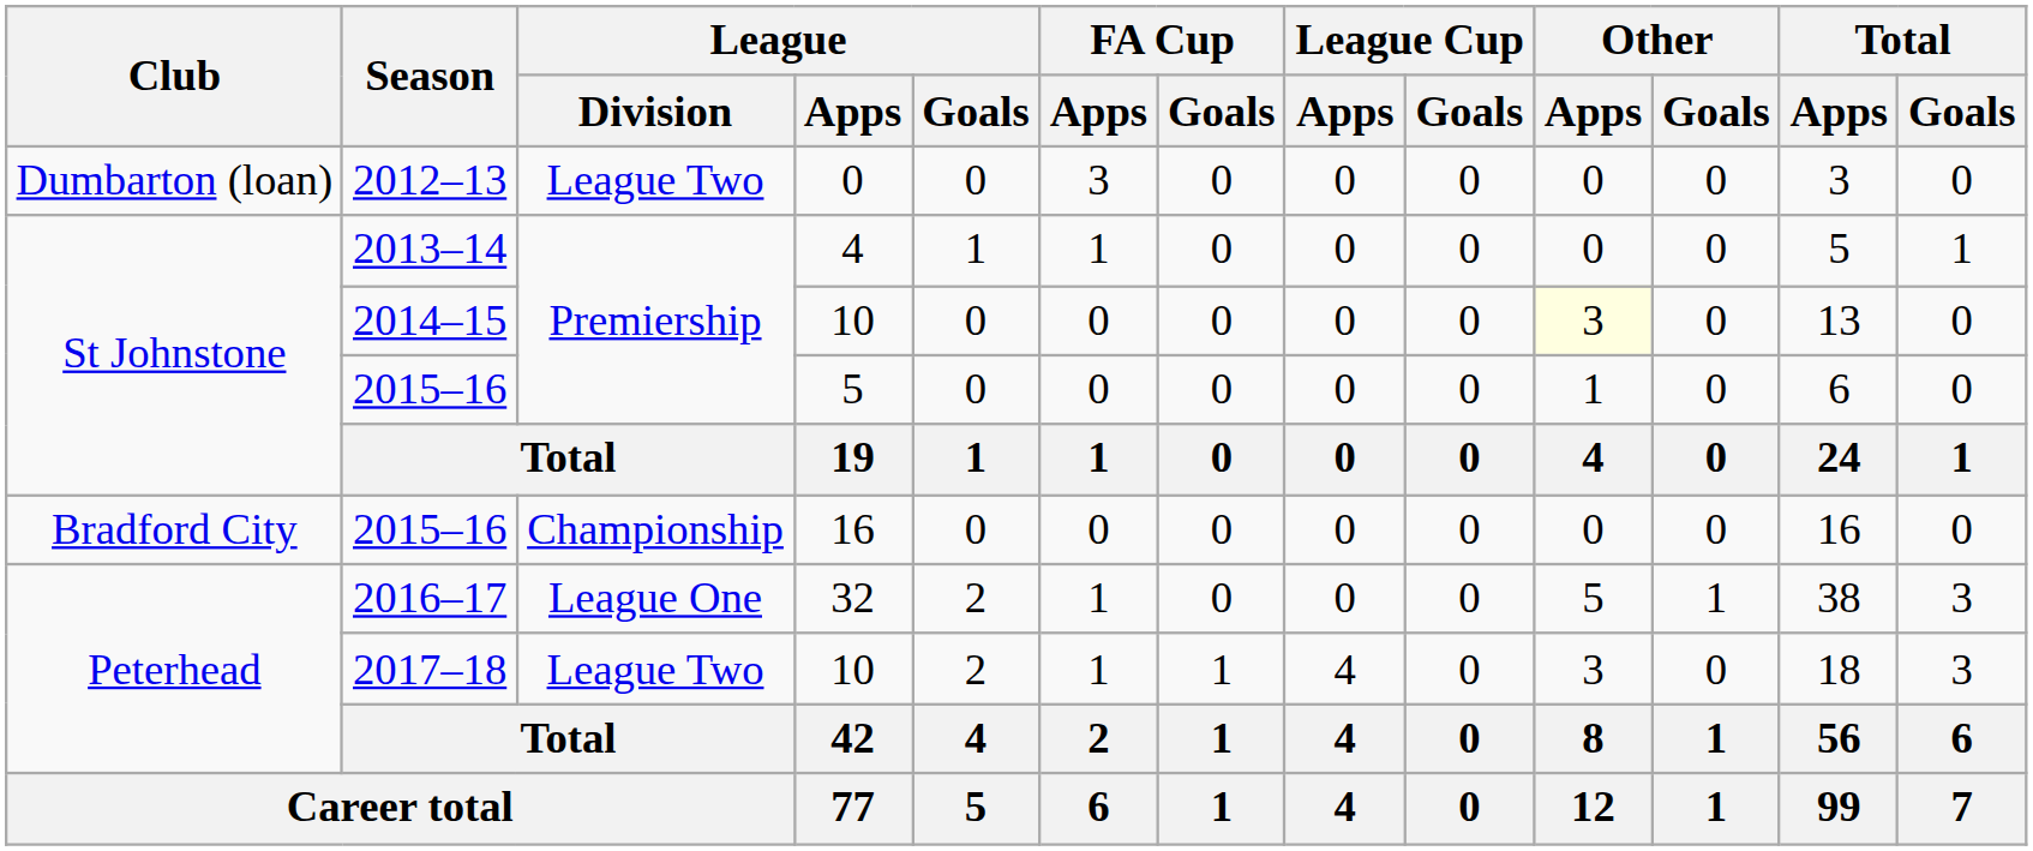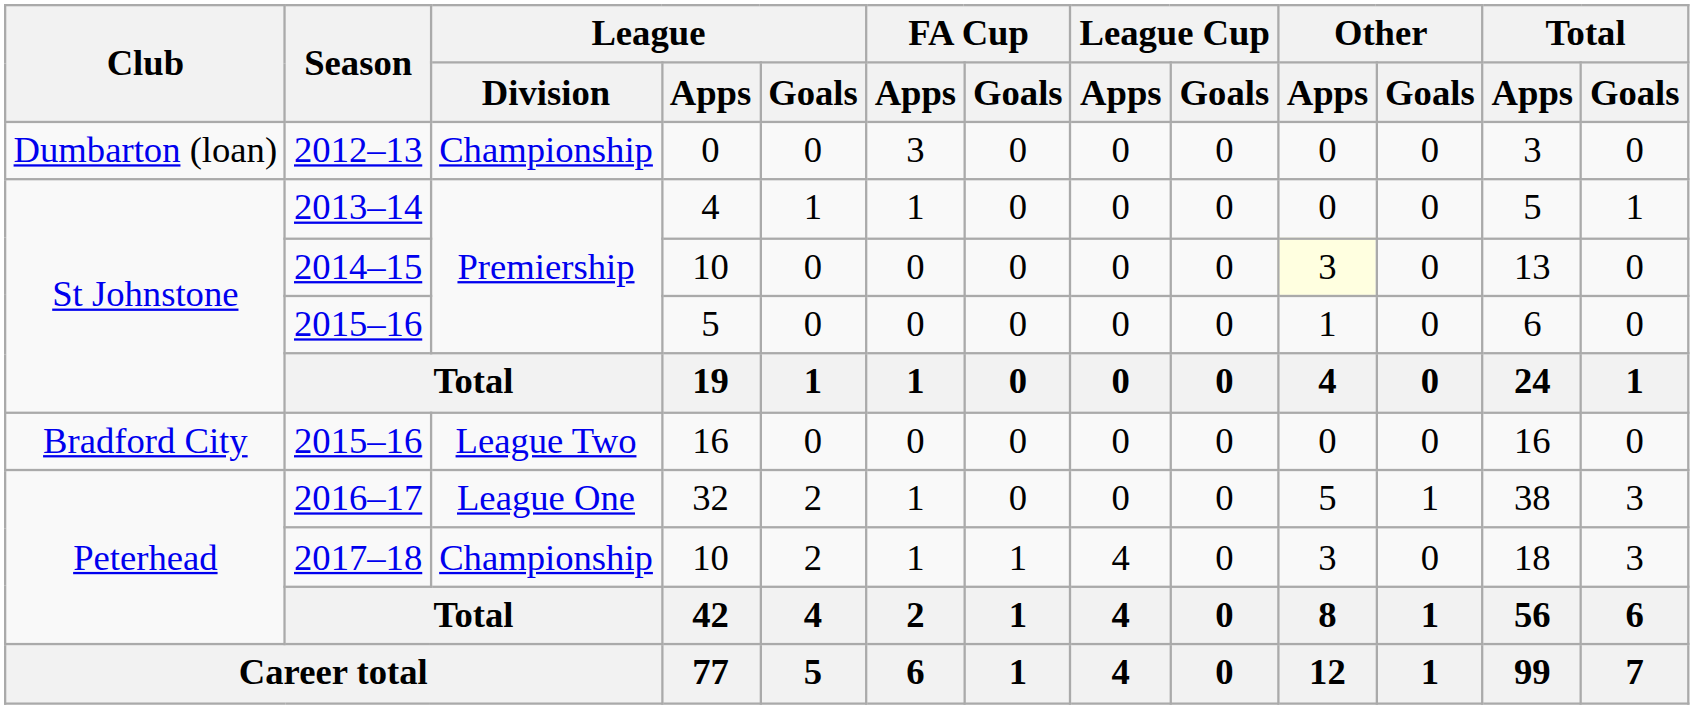 <table class="wikitable" style="text-align: center">
 <tr>
 <th rowspan="2">Club</th>
 <th rowspan="2">Season</th>
 <th colspan="3">League</th>
 <th colspan="2">FA Cup</th>
 <th colspan="2">League Cup</th>
 <th colspan="2">Other</th>
 <th colspan="2">Total</th>
 </tr>
 <tr>
 <th>Division</th>
 <th>Apps</th>
 <th>Goals</th>
 <th>Apps</th>
 <th>Goals</th>
 <th>Apps</th>
 <th>Goals</th>
 <th>Apps</th>
 <th>Goals</th>
 <th>Apps</th>
 <th>Goals</th>
 </tr>
 <tr>
 <td><a href='#'>Dumbarton</a> (loan)</td>
 <td><a href='#'>2012–13</a></td>
-<td><a href='#'>League Two</a></td>
+<td><a href='#'>Championship</a></td>
 <td>0</td>
 <td>0</td>
 <td>3</td>
 <td>0</td>
 <td>0</td>
 <td>0</td>
 <td>0</td>
 <td>0</td>
 <td>3</td>
 <td>0</td>
 </tr>
 <tr>
 <td rowspan="4"><a href='#'>St Johnstone</a></td>
 <td><a href='#'>2013–14</a></td>
 <td rowspan="3"><a href='#'>Premiership</a></td>
 <td>4</td>
 <td>1</td>
 <td>1</td>
 <td>0</td>
 <td>0</td>
 <td>0</td>
 <td>0</td>
 <td>0</td>
 <td>5</td>
 <td>1</td>
 </tr>
 <tr>
 <td><a href='#'>2014–15</a></td>
 <td>10</td>
 <td>0</td>
 <td>0</td>
 <td>0</td>
 <td>0</td>
 <td>0</td>
 <td style="background: lightyellow;">3</td>
 <td>0</td>
 <td>13</td>
 <td>0</td>
 </tr>
 <tr>
 <td><a href='#'>2015–16</a></td>
 <td>5</td>
 <td>0</td>
 <td>0</td>
 <td>0</td>
 <td>0</td>
 <td>0</td>
 <td>1</td>
 <td>0</td>
 <td>6</td>
 <td>0</td>
 </tr>
 <tr>
 <th colspan="2">Total</th>
 <th>19</th>
 <th>1</th>
 <th>1</th>
 <th>0</th>
 <th>0</th>
 <th>0</th>
 <th>4</th>
 <th>0</th>
 <th>24</th>
 <th>1</th>
 </tr>
 <tr>
 <td><a href='#'>Bradford City</a></td>
 <td><a href='#'>2015–16</a></td>
-<td><a href='#'>Championship</a></td>
+<td><a href='#'>League Two</a></td>
 <td>16</td>
 <td>0</td>
 <td>0</td>
 <td>0</td>
 <td>0</td>
 <td>0</td>
 <td>0</td>
 <td>0</td>
 <td>16</td>
 <td>0</td>
 </tr>
 <tr>
 <td rowspan="3"><a href='#'>Peterhead</a></td>
 <td><a href='#'>2016–17</a></td>
 <td><a href='#'>League One</a></td>
 <td>32</td>
 <td>2</td>
 <td>1</td>
 <td>0</td>
 <td>0</td>
 <td>0</td>
 <td>5</td>
 <td>1</td>
 <td>38</td>
 <td>3</td>
 </tr>
 <tr>
 <td><a href='#'>2017–18</a></td>
-<td><a href='#'>League Two</a></td>
+<td><a href='#'>Championship</a></td>
 <td>10</td>
 <td>2</td>
 <td>1</td>
 <td>1</td>
 <td>4</td>
 <td>0</td>
 <td>3</td>
 <td>0</td>
 <td>18</td>
 <td>3</td>
 </tr>
 <tr>
 <th colspan="2">Total</th>
 <th>42</th>
 <th>4</th>
 <th>2</th>
 <th>1</th>
 <th>4</th>
 <th>0</th>
 <th>8</th>
 <th>1</th>
 <th>56</th>
 <th>6</th>
 </tr>
 <tr>
 <th colspan="3">Career total</th>
 <th>77</th>
 <th>5</th>
 <th>6</th>
 <th>1</th>
 <th>4</th>
 <th>0</th>
 <th>12</th>
 <th>1</th>
 <th>99</th>
 <th>7</th>
 </tr>
 </table>
